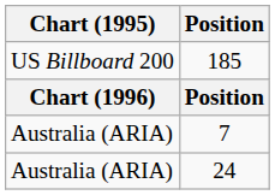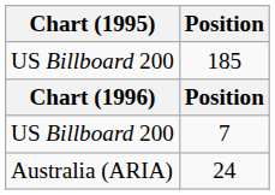 <table class="wikitable">
 <tr>
 <th>Chart (1995)</th>
 <th>Position</th>
 </tr>
 <tr>
 <td>US <em>Billboard</em> 200</td>
 <td align="center">185</td>
 </tr>
 <tr>
 <th>Chart (1996)</th>
 <th>Position</th>
 </tr>
 <tr>
-<td>Australia (ARIA)</td>
+<td>US <em>Billboard</em> 200</td>
 <td align="center">7</td>
 </tr>
 <tr>
 <td>Australia (ARIA)</td>
 <td align="center">24</td>
 </tr>
 </table>
